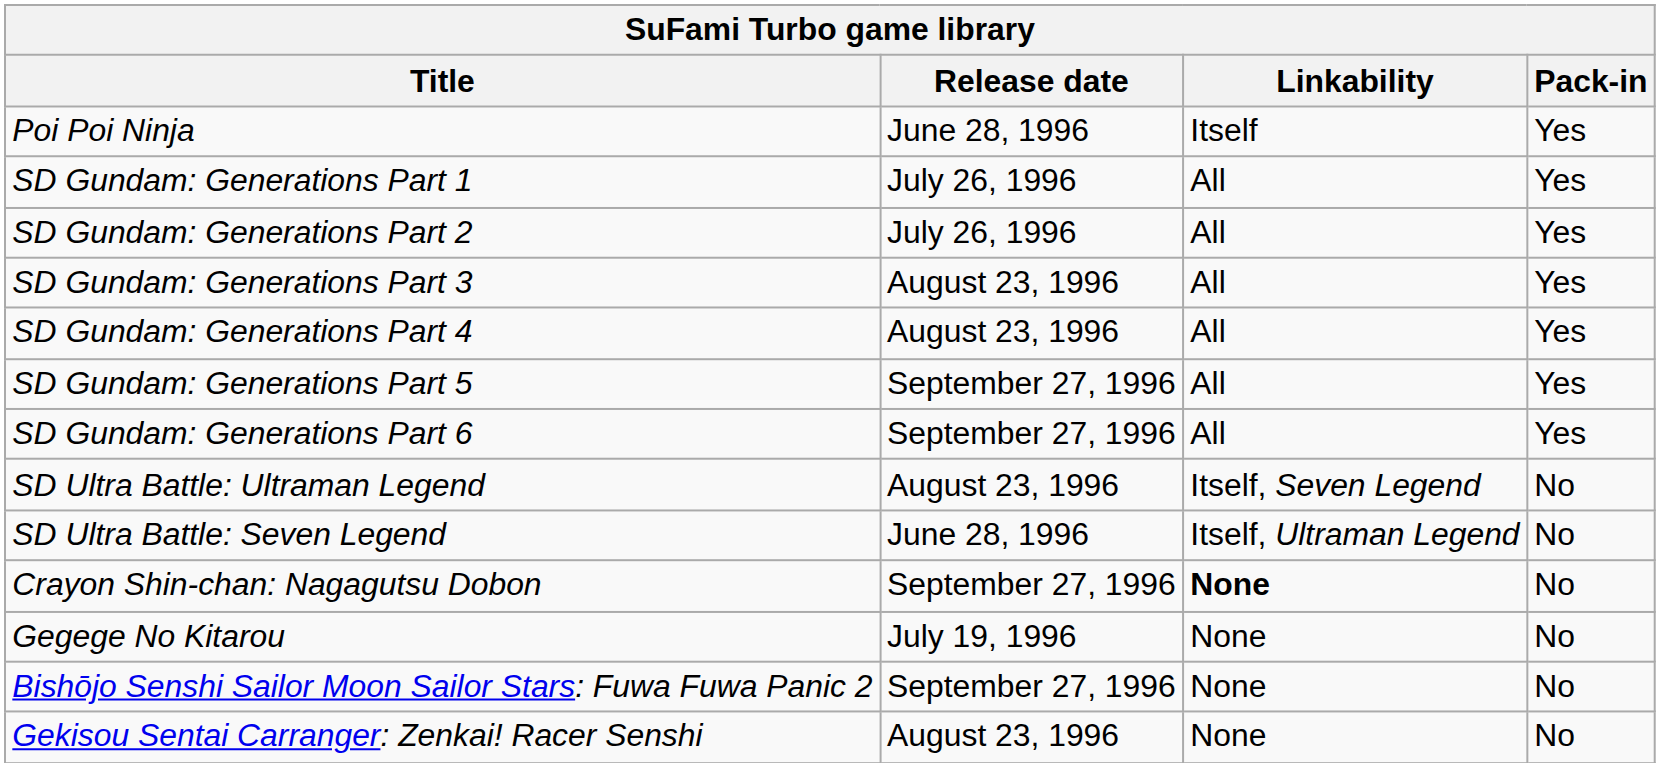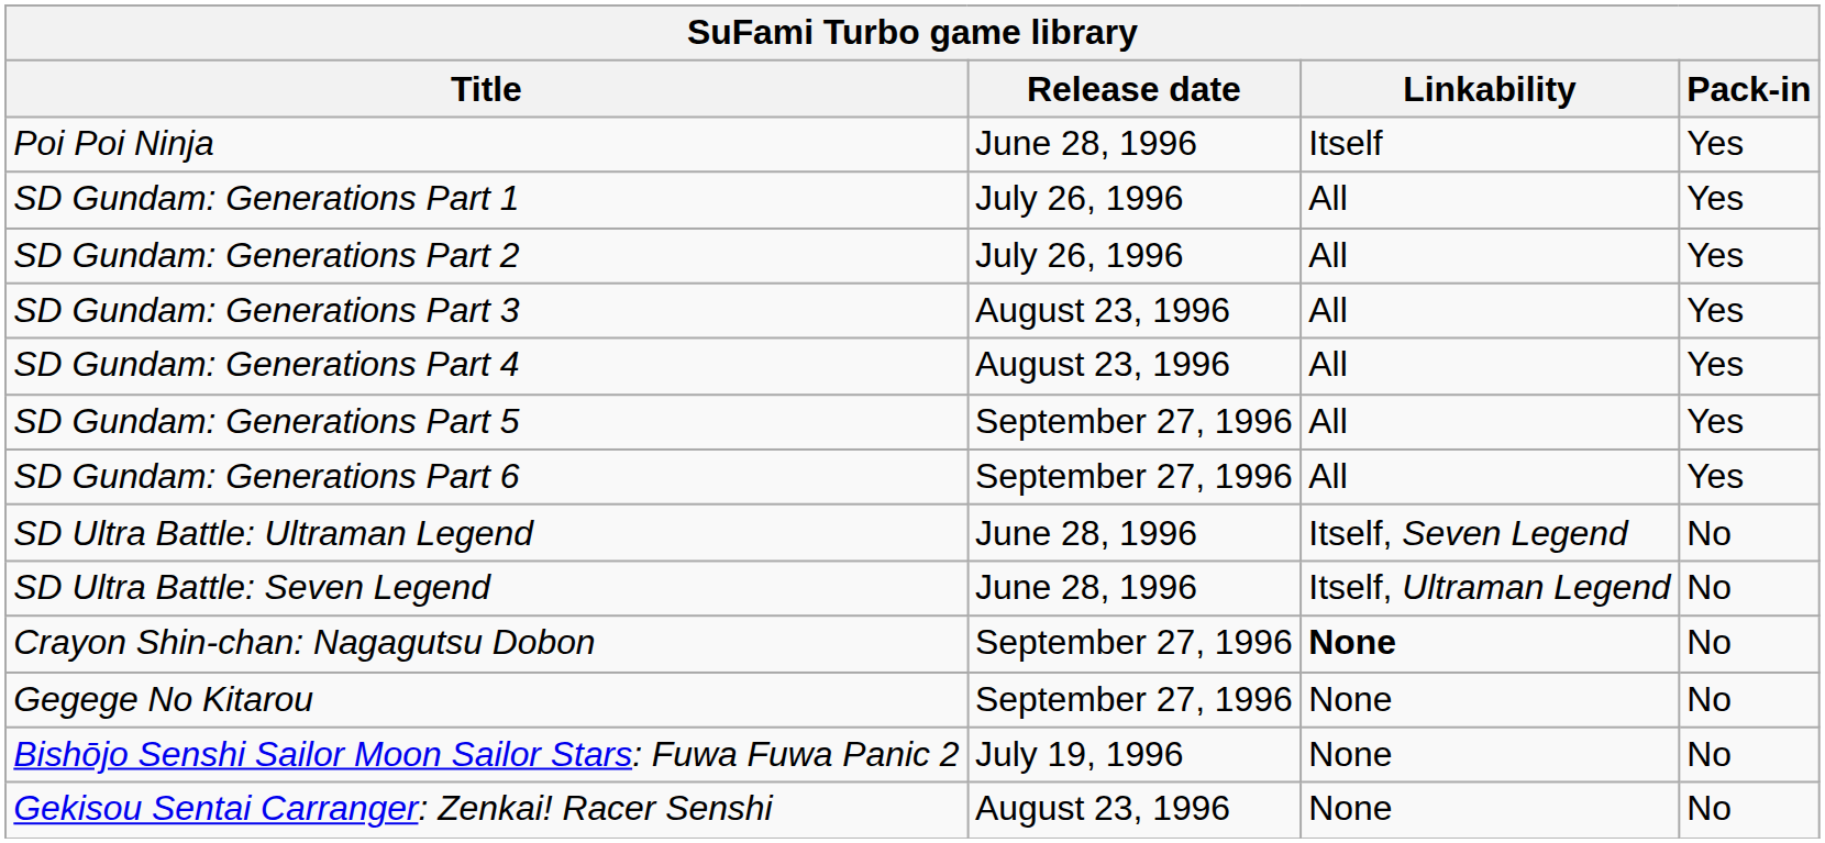 <table class="wikitable sortable">
 <tr>
 <th colspan=4>SuFami Turbo game library</th>
 </tr>
 <tr>
 <th>Title</th>
 <th>Release date</th>
 <th>Linkability</th>
 <th>Pack-in</th>
 </tr>
 <tr>
 <td><em>Poi Poi Ninja</em></td>
 <td>June 28, 1996</td>
 <td>Itself</td>
 <td>Yes</td>
 </tr>
 <tr>
 <td><em>SD Gundam: Generations Part 1</em></td>
 <td>July 26, 1996</td>
 <td>All</td>
 <td>Yes</td>
 </tr>
 <tr>
 <td><em>SD Gundam: Generations Part 2</em></td>
 <td>July 26, 1996</td>
 <td>All</td>
 <td>Yes</td>
 </tr>
 <tr>
 <td><em>SD Gundam: Generations Part 3</em></td>
 <td>August 23, 1996</td>
 <td>All</td>
 <td>Yes</td>
 </tr>
 <tr>
 <td><em>SD Gundam: Generations Part 4</em></td>
 <td>August 23, 1996</td>
 <td>All</td>
 <td>Yes</td>
 </tr>
 <tr>
 <td><em>SD Gundam: Generations Part 5</em></td>
 <td>September 27, 1996</td>
 <td>All</td>
 <td>Yes</td>
 </tr>
 <tr>
 <td><em>SD Gundam: Generations Part 6</em></td>
 <td>September 27, 1996</td>
 <td>All</td>
 <td>Yes</td>
 </tr>
 <tr>
 <td><em>SD Ultra Battle: Ultraman Legend</em></td>
-<td>August 23, 1996</td>
+<td>June 28, 1996</td>
 <td>Itself, <em>Seven Legend</em></td>
 <td>No</td>
 </tr>
 <tr>
 <td><em>SD Ultra Battle: Seven Legend</em></td>
 <td>June 28, 1996</td>
 <td>Itself, <em>Ultraman Legend</em></td>
 <td>No</td>
 </tr>
 <tr>
 <td><em>Crayon Shin-chan: Nagagutsu Dobon</em></td>
 <td>September 27, 1996</td>
 <td><strong>None</strong></td>
 <td>No</td>
 </tr>
 <tr>
 <td><em>Gegege No Kitarou</em></td>
-<td>July 19, 1996</td>
+<td>September 27, 1996</td>
 <td>None</td>
 <td>No</td>
 </tr>
 <tr>
 <td><em><a href='#'>Bishōjo Senshi Sailor Moon Sailor Stars</a>: Fuwa Fuwa Panic 2</em></td>
-<td>September 27, 1996</td>
+<td>July 19, 1996</td>
 <td>None</td>
 <td>No</td>
 </tr>
 <tr>
 <td><em><a href='#'>Gekisou Sentai Carranger</a>: Zenkai! Racer Senshi</em></td>
 <td>August 23, 1996</td>
 <td>None</td>
 <td>No</td>
 </tr>
 </table>
